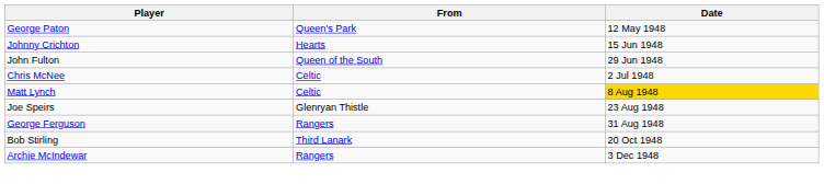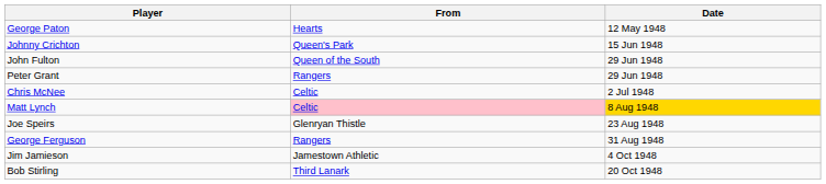 <table class="wikitable" style="text-align:center; font-size:95%;width:98%; text-align:left">
 <tr>
 <th>Player</th>
 <th>From</th>
 <th>Date</th>
 </tr>
 <tr>
 <td> <a href='#'>George Paton</a></td>
-<td> <a href='#'>Queen's Park</a></td>
+<td> <a href='#'>Hearts</a></td>
 <td>12 May 1948</td>
 </tr>
 <tr>
 <td> <a href='#'>Johnny Crichton</a></td>
-<td> <a href='#'>Hearts</a></td>
+<td> <a href='#'>Queen's Park</a></td>
 <td>15 Jun 1948</td>
 </tr>
 <tr>
 <td> John Fulton</td>
 <td> <a href='#'>Queen of the South</a></td>
+<td>29 Jun 1948</td>
+</tr>
+<tr>
+<td> Peter Grant</td>
+<td> <a href='#'>Rangers</a></td>
 <td>29 Jun 1948</td>
 </tr>
 <tr>
 <td> <a href='#'>Chris McNee</a></td>
 <td> <a href='#'>Celtic</a></td>
 <td>2 Jul 1948</td>
 </tr>
 <tr>
 <td> <a href='#'>Matt Lynch</a></td>
-<td> <a href='#'>Celtic</a></td>
+<td style="background: pink;"> <a href='#'>Celtic</a></td>
 <td style="background: gold;">8 Aug 1948</td>
 </tr>
 <tr>
 <td> Joe Speirs</td>
 <td> Glenryan Thistle</td>
 <td>23 Aug 1948</td>
 </tr>
 <tr>
 <td> <a href='#'>George Ferguson</a></td>
 <td> <a href='#'>Rangers</a></td>
 <td>31 Aug 1948</td>
 </tr>
 <tr>
+<td> Jim Jamieson</td>
+<td> Jamestown Athletic</td>
+<td>4 Oct 1948</td>
+</tr>
+<tr>
 <td> Bob Stirling</td>
 <td> <a href='#'>Third Lanark</a></td>
 <td>20 Oct 1948</td>
 </tr>
-<tr>
-<td> <a href='#'>Archie McIndewar</a></td>
-<td> <a href='#'>Rangers</a></td>
-<td>3 Dec 1948</td>
-</tr>
 </table>
